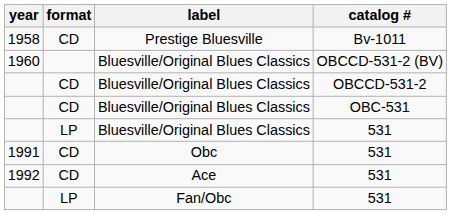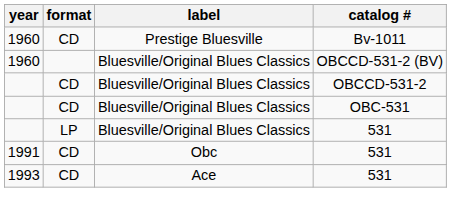 <table class="wikitable" style="text-align:center">
 <tr>
 <th>year</th>
 <th>format</th>
 <th>label</th>
 <th>catalog #</th>
 </tr>
 <tr>
-<td>1958</td>
+<td>1960</td>
 <td>CD</td>
 <td>Prestige Bluesville</td>
 <td>Bv-1011</td>
 </tr>
 <tr>
 <td>1960</td>
 <td></td>
 <td>Bluesville/Original Blues Classics</td>
 <td>OBCCD-531-2 (BV)</td>
 </tr>
 <tr>
 <td></td>
 <td>CD</td>
 <td>Bluesville/Original Blues Classics</td>
 <td>OBCCD-531-2</td>
 </tr>
 <tr>
 <td></td>
 <td>CD</td>
 <td>Bluesville/Original Blues Classics</td>
 <td>OBC-531</td>
 </tr>
 <tr>
 <td></td>
 <td>LP</td>
 <td>Bluesville/Original Blues Classics</td>
 <td>531</td>
 </tr>
 <tr>
 <td>1991</td>
 <td>CD</td>
 <td>Obc</td>
 <td>531</td>
 </tr>
 <tr>
-<td>1992</td>
+<td>1993</td>
 <td>CD</td>
 <td>Ace</td>
 <td>531</td>
 </tr>
-<tr>
-<td></td>
-<td>LP</td>
-<td>Fan/Obc</td>
-<td>531</td>
-</tr>
 </table>
